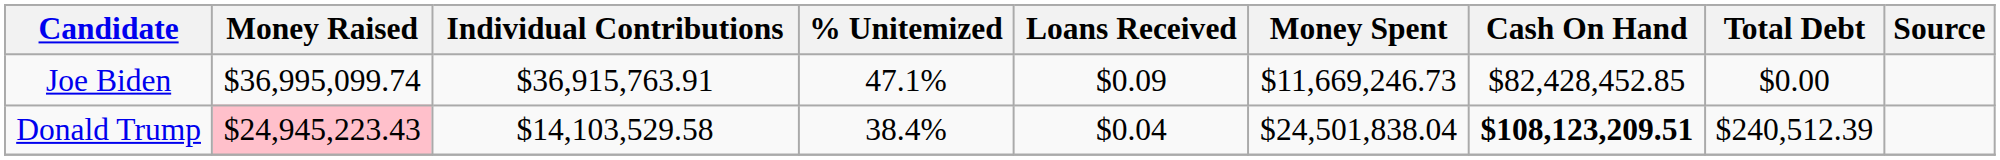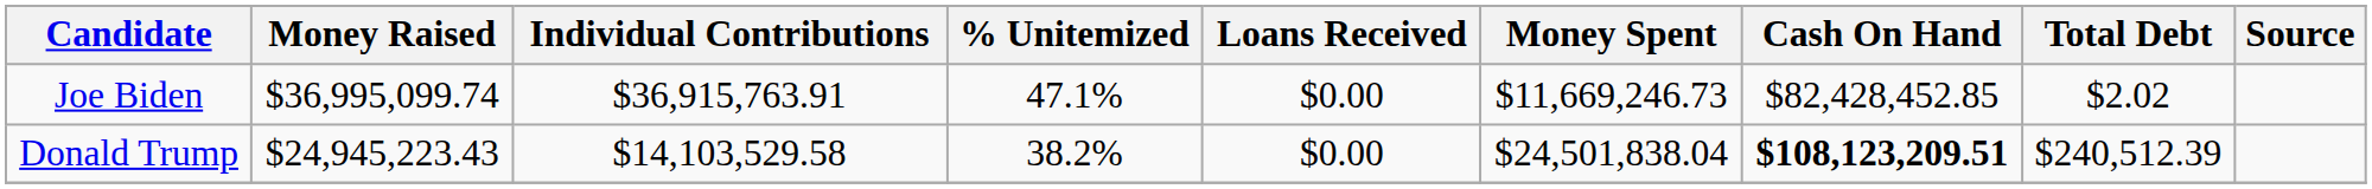 <table class="sortable wikitable" style="text-align:center; width:80%;">
 <tr>
 <th><a href='#'>Candidate</a></th>
 <th>Money Raised</th>
 <th>Individual Contributions</th>
 <th>% Unitemized</th>
 <th>Loans Received</th>
 <th>Money Spent</th>
 <th>Cash On Hand</th>
 <th>Total Debt</th>
 <th>Source</th>
 </tr>
 <tr>
 <td><a href='#'>Joe Biden</a></td>
 <td>$36,995,099.74</td>
 <td>$36,915,763.91</td>
 <td>47.1%</td>
-<td>$0.09</td>
+<td>$0.00</td>
 <td>$11,669,246.73</td>
 <td>$82,428,452.85</td>
-<td>$0.00</td>
+<td>$2.02</td>
 <td></td>
 </tr>
 <tr>
 <td><a href='#'>Donald Trump</a></td>
-<td style="background: pink;">$24,945,223.43</td>
+<td>$24,945,223.43</td>
 <td>$14,103,529.58</td>
-<td>38.4%</td>
-<td>$0.04</td>
+<td>38.2%</td>
+<td>$0.00</td>
 <td>$24,501,838.04</td>
 <td><strong>$108,123,209.51</strong></td>
 <td>$240,512.39</td>
 <td></td>
 </tr>
 <tr>
 </tr>
 </table>
